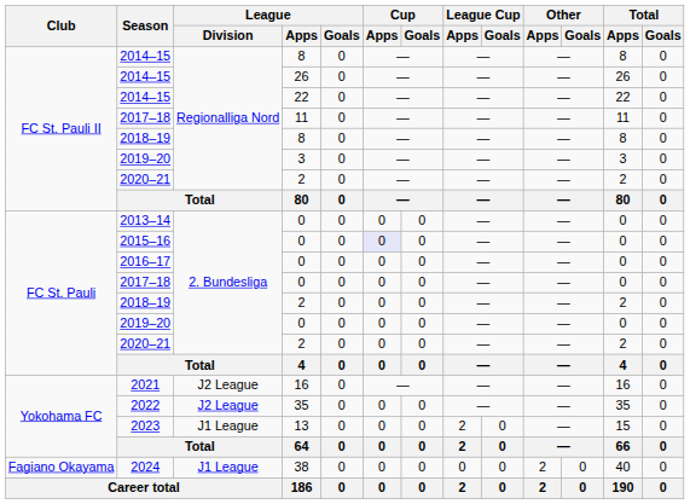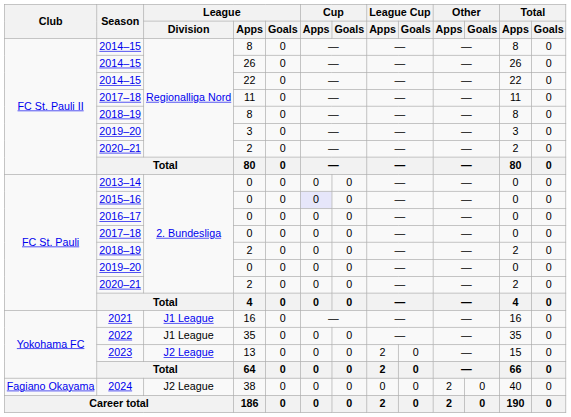 <table class="wikitable" style="text-align:center">
 <tr>
 <th rowspan="2">Club</th>
 <th rowspan="2">Season</th>
 <th colspan="3">League</th>
 <th colspan="2">Cup</th>
 <th colspan="2">League Cup</th>
 <th colspan="2">Other</th>
 <th colspan="2">Total</th>
 </tr>
 <tr>
 <th>Division</th>
 <th>Apps</th>
 <th>Goals</th>
 <th>Apps</th>
 <th>Goals</th>
 <th>Apps</th>
 <th>Goals</th>
 <th>Apps</th>
 <th>Goals</th>
 <th>Apps</th>
 <th>Goals</th>
 </tr>
 <tr>
 <td rowspan=8><a href='#'>FC St. Pauli II</a></td>
 <td><a href='#'>2014–15</a></td>
 <td rowspan=7><a href='#'>Regionalliga Nord</a></td>
 <td>8</td>
 <td>0</td>
 <td colspan="2">—</td>
 <td colspan="2">—</td>
 <td colspan="2">—</td>
 <td>8</td>
 <td>0</td>
 </tr>
 <tr>
 <td><a href='#'>2014–15</a></td>
 <td>26</td>
 <td>0</td>
 <td colspan="2">—</td>
 <td colspan="2">—</td>
 <td colspan="2">—</td>
 <td>26</td>
 <td>0</td>
 </tr>
 <tr>
 <td><a href='#'>2014–15</a></td>
 <td>22</td>
 <td>0</td>
 <td colspan="2">—</td>
 <td colspan="2">—</td>
 <td colspan="2">—</td>
 <td>22</td>
 <td>0</td>
 </tr>
 <tr>
 <td><a href='#'>2017–18</a></td>
 <td>11</td>
 <td>0</td>
 <td colspan="2">—</td>
 <td colspan="2">—</td>
 <td colspan="2">—</td>
 <td>11</td>
 <td>0</td>
 </tr>
 <tr>
 <td><a href='#'>2018–19</a></td>
 <td>8</td>
 <td>0</td>
 <td colspan="2">—</td>
 <td colspan="2">—</td>
 <td colspan="2">—</td>
 <td>8</td>
 <td>0</td>
 </tr>
 <tr>
 <td><a href='#'>2019–20</a></td>
 <td>3</td>
 <td>0</td>
 <td colspan="2">—</td>
 <td colspan="2">—</td>
 <td colspan="2">—</td>
 <td>3</td>
 <td>0</td>
 </tr>
 <tr>
 <td><a href='#'>2020–21</a></td>
 <td>2</td>
 <td>0</td>
 <td colspan="2">—</td>
 <td colspan="2">—</td>
 <td colspan="2">—</td>
 <td>2</td>
 <td>0</td>
 </tr>
 <tr>
 <th colspan=2>Total</th>
 <th>80</th>
 <th>0</th>
 <th colspan="2">—</th>
 <th colspan="2">—</th>
 <th colspan="2">—</th>
 <th>80</th>
 <th>0</th>
 </tr>
 <tr>
 <td rowspan=8><a href='#'>FC St. Pauli</a></td>
 <td><a href='#'>2013–14</a></td>
 <td rowspan=7><a href='#'>2. Bundesliga</a></td>
 <td>0</td>
 <td>0</td>
 <td>0</td>
 <td>0</td>
 <td colspan="2">—</td>
 <td colspan="2">—</td>
 <td>0</td>
 <td>0</td>
 </tr>
 <tr>
 <td><a href='#'>2015–16</a></td>
 <td>0</td>
 <td>0</td>
 <td style="background: lavender;">0</td>
 <td>0</td>
 <td colspan="2">—</td>
 <td colspan="2">—</td>
 <td>0</td>
 <td>0</td>
 </tr>
 <tr>
 <td><a href='#'>2016–17</a></td>
 <td>0</td>
 <td>0</td>
 <td>0</td>
 <td>0</td>
 <td colspan="2">—</td>
 <td colspan="2">—</td>
 <td>0</td>
 <td>0</td>
 </tr>
 <tr>
 <td><a href='#'>2017–18</a></td>
 <td>0</td>
 <td>0</td>
 <td>0</td>
 <td>0</td>
 <td colspan="2">—</td>
 <td colspan="2">—</td>
 <td>0</td>
 <td>0</td>
 </tr>
 <tr>
 <td><a href='#'>2018–19</a></td>
 <td>2</td>
 <td>0</td>
 <td>0</td>
 <td>0</td>
 <td colspan="2">—</td>
 <td colspan="2">—</td>
 <td>2</td>
 <td>0</td>
 </tr>
 <tr>
 <td><a href='#'>2019–20</a></td>
 <td>0</td>
 <td>0</td>
 <td>0</td>
 <td>0</td>
 <td colspan="2">—</td>
 <td colspan="2">—</td>
 <td>0</td>
 <td>0</td>
 </tr>
 <tr>
 <td><a href='#'>2020–21</a></td>
 <td>2</td>
 <td>0</td>
 <td>0</td>
 <td>0</td>
 <td colspan="2">—</td>
 <td colspan="2">—</td>
 <td>2</td>
 <td>0</td>
 </tr>
 <tr>
 <th colspan=2>Total</th>
 <th>4</th>
 <th>0</th>
 <th>0</th>
 <th>0</th>
 <th colspan="2">—</th>
 <th colspan="2">—</th>
 <th>4</th>
 <th>0</th>
 </tr>
 <tr>
 <td rowspan=4><a href='#'>Yokohama FC</a></td>
 <td><a href='#'>2021</a></td>
-<td>J2 League</td>
+<td><a href='#'>J1 League</a></td>
 <td>16</td>
 <td>0</td>
 <td colspan="2">—</td>
 <td colspan="2">—</td>
 <td colspan="2">—</td>
 <td>16</td>
 <td>0</td>
 </tr>
 <tr>
 <td><a href='#'>2022</a></td>
-<td><a href='#'>J2 League</a></td>
+<td>J1 League</td>
 <td>35</td>
 <td>0</td>
 <td>0</td>
 <td>0</td>
 <td colspan="2">—</td>
 <td colspan="2">—</td>
 <td>35</td>
 <td>0</td>
 </tr>
 <tr>
 <td><a href='#'>2023</a></td>
-<td>J1 League</td>
+<td><a href='#'>J2 League</a></td>
 <td>13</td>
 <td>0</td>
 <td>0</td>
 <td>0</td>
 <td>2</td>
 <td>0</td>
 <td colspan="2">—</td>
 <td>15</td>
 <td>0</td>
 </tr>
 <tr>
 <th colspan=2>Total</th>
 <th>64</th>
 <th>0</th>
 <th>0</th>
 <th>0</th>
 <th>2</th>
 <th>0</th>
 <th colspan="2">—</th>
 <th>66</th>
 <th>0</th>
 </tr>
 <tr>
 <td><a href='#'>Fagiano Okayama</a></td>
 <td><a href='#'>2024</a></td>
-<td><a href='#'>J1 League</a></td>
+<td>J2 League</td>
 <td>38</td>
 <td>0</td>
 <td>0</td>
 <td>0</td>
 <td>0</td>
 <td>0</td>
 <td>2</td>
 <td>0</td>
 <td>40</td>
 <td>0</td>
 </tr>
 <tr>
 <th colspan=3>Career total</th>
 <th>186</th>
 <th>0</th>
 <th>0</th>
 <th>0</th>
 <th>2</th>
 <th>0</th>
 <th>2</th>
 <th>0</th>
 <th>190</th>
 <th>0</th>
 </tr>
 </table>
